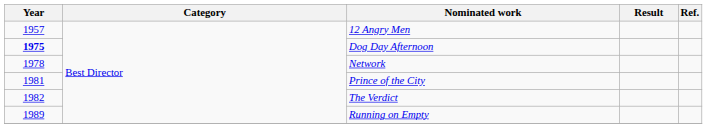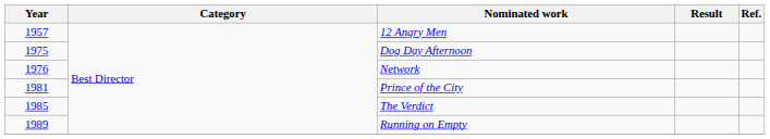 <table class=wikitable>
 <tr>
 <th scope="col" style="width:5em;">Year</th>
 <th scope="col" style="width:26em;">Category</th>
 <th scope="col" style="width:25em;">Nominated work</th>
 <th scope="col" style="width:5em;">Result</th>
 <th>Ref.</th>
 </tr>
 <tr>
 <td style="text-align:center;"><a href='#'>1957</a></td>
 <td rowspan=6><a href='#'>Best Director</a></td>
 <td><em><a href='#'>12 Angry Men</a></em></td>
 <td></td>
 <td style="text-align:center;"></td>
 </tr>
 <tr>
-<td style="text-align:center;"><strong><a href='#'>1975</a></strong></td>
+<td style="text-align:center;"><a href='#'>1975</a></td>
 <td><em><a href='#'>Dog Day Afternoon</a></em></td>
 <td></td>
 <td style="text-align:center;"></td>
 </tr>
 <tr>
-<td style="text-align:center;"><a href='#'>1978</a></td>
+<td style="text-align:center;"><a href='#'>1976</a></td>
 <td><em><a href='#'>Network</a></em></td>
 <td></td>
 <td style="text-align:center;"></td>
 </tr>
 <tr>
 <td style="text-align:center;"><a href='#'>1981</a></td>
 <td><em><a href='#'>Prince of the City</a></em></td>
 <td></td>
 <td style="text-align:center;"></td>
 </tr>
 <tr>
-<td style="text-align:center;"><a href='#'>1982</a></td>
+<td style="text-align:center;"><a href='#'>1985</a></td>
 <td><em><a href='#'>The Verdict</a></em></td>
 <td></td>
 <td style="text-align:center;"></td>
 </tr>
 <tr>
 <td style="text-align:center;"><a href='#'>1989</a></td>
 <td><em><a href='#'>Running on Empty</a></em></td>
 <td></td>
 <td style="text-align:center;"></td>
 </tr>
 <tr>
 </tr>
 </table>
